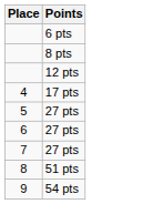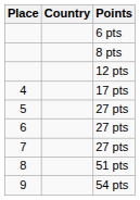 <table class=wikitable>
 <tr>
 <th>Place</th>
+<th>Country</th>
 <th>Points</th>
 </tr>
 <tr>
 <td align=center></td>
+<td></td>
 <td>6 pts</td>
 </tr>
 <tr>
 <td align=center></td>
+<td></td>
 <td>8 pts</td>
 </tr>
 <tr>
 <td align=center></td>
+<td></td>
 <td>12 pts</td>
 </tr>
 <tr>
 <td align=center>4</td>
+<td></td>
 <td>17 pts</td>
 </tr>
 <tr>
 <td align=center>5</td>
+<td></td>
 <td>27 pts</td>
 </tr>
 <tr>
 <td align=center>6</td>
+<td></td>
 <td>27 pts</td>
 </tr>
 <tr>
 <td align=center>7</td>
+<td></td>
 <td>27 pts</td>
 </tr>
 <tr>
 <td align=center>8</td>
+<td></td>
 <td>51 pts</td>
 </tr>
 <tr>
 <td align=center>9</td>
+<td></td>
 <td>54 pts</td>
 </tr>
 </table>
